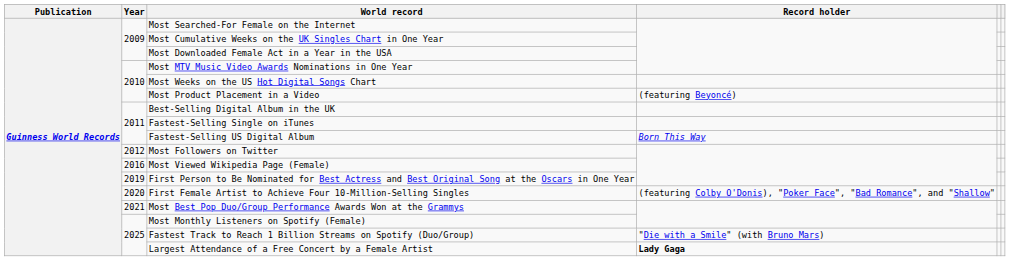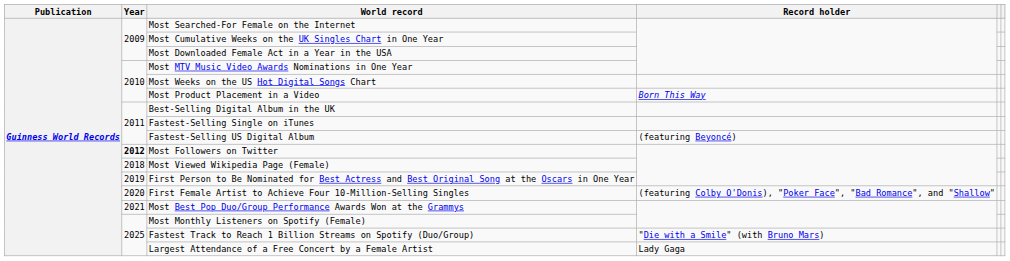 <table class="wikitable sortable plainrowheaders">
 <tr style="background:#ccc; text-align:center;">
 <th scope="col">Publication</th>
 <th scope="col">Year</th>
 <th scope="col">World record</th>
 <th scope="col">Record holder</th>
 <th scope="col"></th>
 <th scope="col" class="unsortable"></th>
 </tr>
 <tr>
 <th scope="row" rowspan="17"><em><a href='#'>Guinness World Records</a></em></th>
 <td rowspan="3">2009</td>
 <td>Most Searched-For Female on the Internet</td>
 <td rowspan="4"></td>
 <td></td>
 <td style="text-align:center;"></td>
 </tr>
 <tr>
 <td>Most Cumulative Weeks on the <a href='#'>UK Singles Chart</a> in One Year</td>
 <td></td>
 <td style="text-align:center;"></td>
 </tr>
 <tr>
 <td>Most Downloaded Female Act in a Year in the USA</td>
 <td></td>
 <td style="text-align:center;"></td>
 </tr>
 <tr>
 <td rowspan="3">2010</td>
 <td>Most <a href='#'>MTV Music Video Awards</a> Nominations in One Year</td>
 <td></td>
 <td style="text-align:center;"></td>
 </tr>
 <tr>
 <td>Most Weeks on the US <a href='#'>Hot Digital Songs</a> Chart</td>
 <td></td>
 <td></td>
 <td style="text-align:center;"></td>
 </tr>
 <tr>
 <td>Most Product Placement in a Video</td>
-<td> (featuring <a href='#'>Beyoncé</a>)</td>
+<td><em><a href='#'>Born This Way</a></em></td>
 <td></td>
 <td style="text-align:center;"></td>
 </tr>
 <tr>
 <td rowspan="3">2011</td>
 <td>Best-Selling Digital Album in the UK</td>
 <td></td>
 <td></td>
 <td style="text-align:center;"></td>
 </tr>
 <tr>
 <td>Fastest-Selling Single on iTunes</td>
 <td></td>
 <td></td>
 <td style="text-align:center;"></td>
 </tr>
 <tr>
 <td>Fastest-Selling US Digital Album</td>
-<td><em><a href='#'>Born This Way</a></em></td>
+<td> (featuring <a href='#'>Beyoncé</a>)</td>
 <td></td>
 <td style="text-align:center;"></td>
 </tr>
 <tr>
-<td>2012</td>
+<td><strong>2012</strong></td>
 <td>Most Followers on Twitter</td>
 <td rowspan="3"></td>
 <td></td>
 <td style="text-align:center;"></td>
 </tr>
 <tr>
-<td>2016</td>
+<td>2018</td>
 <td>Most Viewed Wikipedia Page (Female)</td>
 <td></td>
 <td style="text-align:center;"></td>
 </tr>
 <tr>
 <td>2019</td>
 <td>First Person to Be Nominated for <a href='#'>Best Actress</a> and <a href='#'>Best Original Song</a> at the <a href='#'>Oscars</a> in One Year</td>
 <td></td>
 <td style="text-align:center;"></td>
 </tr>
 <tr>
 <td>2020</td>
 <td>First Female Artist to Achieve Four 10-Million-Selling Singles</td>
 <td> (featuring <a href='#'>Colby O'Donis</a>), "<a href='#'>Poker Face</a>", "<a href='#'>Bad Romance</a>", and "<a href='#'>Shallow</a>"</td>
 <td></td>
 <td style="text-align:center;"></td>
 </tr>
 <tr>
 <td>2021</td>
 <td>Most <a href='#'>Best Pop Duo/Group Performance</a> Awards Won at the <a href='#'>Grammys</a></td>
 <td rowspan="2"></td>
 <td></td>
 <td style="text-align:center;"></td>
 </tr>
 <tr>
 <td rowspan="3">2025</td>
 <td>Most Monthly Listeners on Spotify (Female)</td>
 <td></td>
 <td style="text-align:center;"></td>
 </tr>
 <tr>
 <td>Fastest Track to Reach 1 Billion Streams on Spotify (Duo/Group)</td>
 <td>"<a href='#'>Die with a Smile</a>" (with <a href='#'>Bruno Mars</a>)</td>
 <td></td>
 <td style="text-align:center;"></td>
 </tr>
 <tr>
 <td>Largest Attendance of a Free Concert by a Female Artist</td>
-<td><strong>Lady Gaga</strong></td>
+<td>Lady Gaga</td>
 <td></td>
 <td style="text-align:center;"></td>
 </tr>
 </table>
